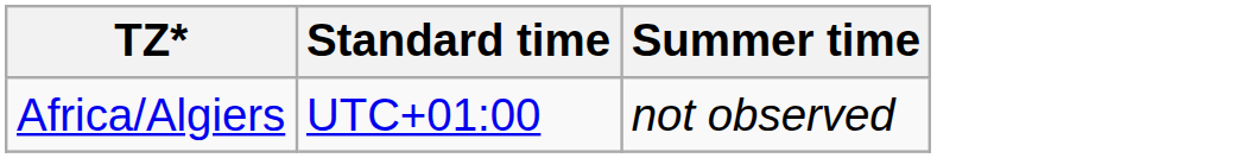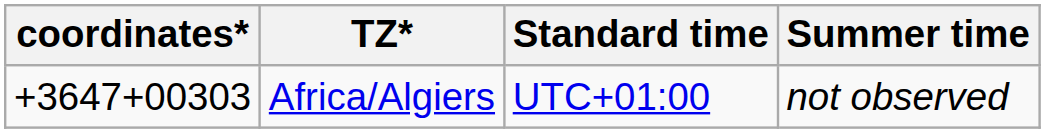 <table class="wikitable sortable">
 <tr>
+<th>coordinates*</th>
 <th>TZ*</th>
 <th>Standard time</th>
 <th>Summer time</th>
 </tr>
 <tr --->
+<td>+3647+00303</td>
 <td><a href='#'>Africa/Algiers</a></td>
 <td><a href='#'>UTC+01:00</a></td>
 <td><em>not observed</em></td>
 </tr>
 </table>
